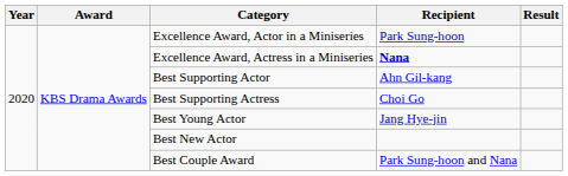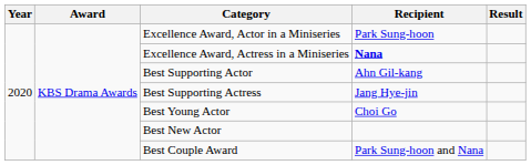 <table class="wikitable">
 <tr>
 <th>Year</th>
 <th>Award</th>
 <th>Category</th>
 <th>Recipient</th>
 <th>Result</th>
 </tr>
 <tr>
 <td rowspan=7>2020</td>
 <td rowspan=7><a href='#'>KBS Drama Awards</a></td>
 <td>Excellence Award, Actor in a Miniseries</td>
 <td><a href='#'>Park Sung-hoon</a></td>
 <td></td>
 </tr>
 <tr>
 <td>Excellence Award, Actress in a Miniseries</td>
 <td><strong><a href='#'>Nana</a></strong></td>
 <td></td>
 </tr>
 <tr>
 <td>Best Supporting Actor</td>
 <td><a href='#'>Ahn Gil-kang</a></td>
 <td></td>
 </tr>
 <tr>
 <td>Best Supporting Actress</td>
-<td><a href='#'>Choi Go</a></td>
+<td><a href='#'>Jang Hye-jin</a></td>
 <td></td>
 </tr>
 <tr>
 <td>Best Young Actor</td>
-<td><a href='#'>Jang Hye-jin</a></td>
+<td><a href='#'>Choi Go</a></td>
 <td></td>
 </tr>
 <tr>
 <td>Best New Actor</td>
 <td></td>
 <td></td>
 </tr>
 <tr>
 <td>Best Couple Award</td>
 <td><a href='#'>Park Sung-hoon</a> and <a href='#'>Nana</a></td>
 <td></td>
 </tr>
 </table>
